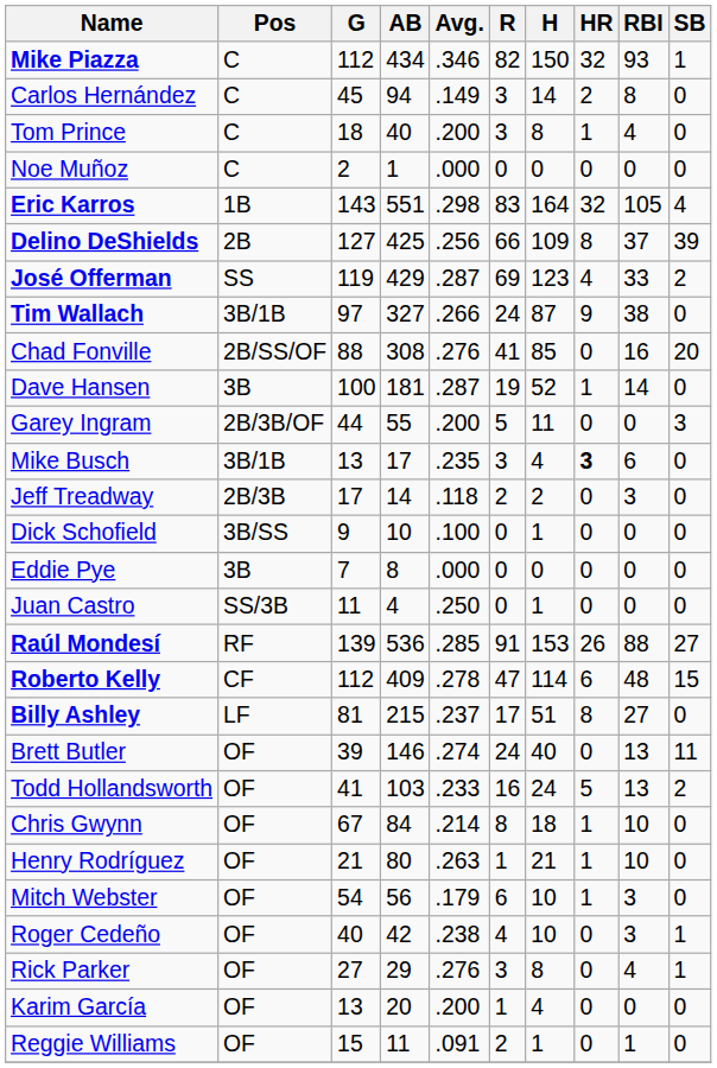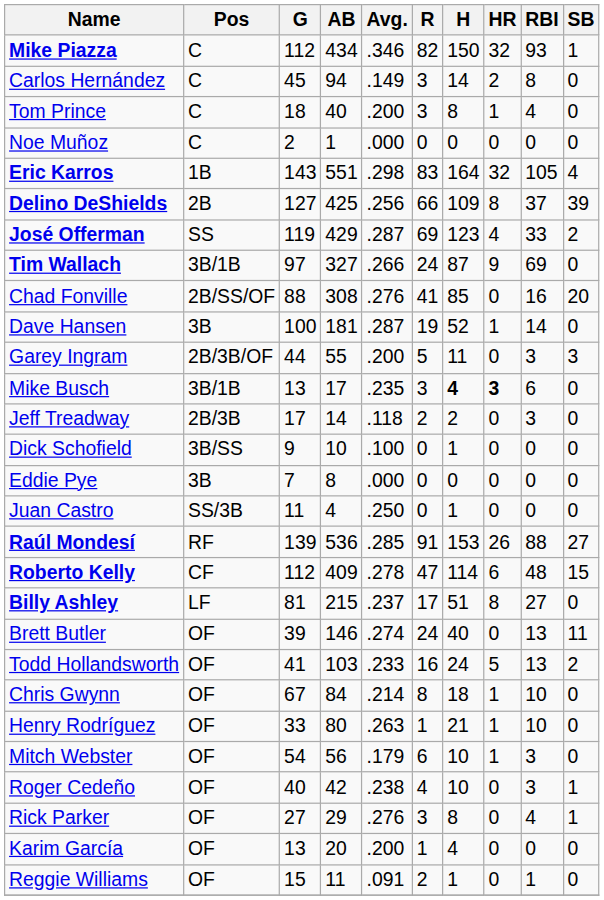 <table class="wikitable sortable" style="text-align:left">
 <tr>
 <th>Name</th>
 <th>Pos</th>
 <th>G</th>
 <th>AB</th>
 <th>Avg.</th>
 <th>R</th>
 <th>H</th>
 <th>HR</th>
 <th>RBI</th>
 <th>SB</th>
 </tr>
 <tr>
 <td><strong><a href='#'>Mike Piazza</a></strong></td>
 <td>C</td>
 <td>112</td>
 <td>434</td>
 <td>.346</td>
 <td>82</td>
 <td>150</td>
 <td>32</td>
 <td>93</td>
 <td>1</td>
 </tr>
 <tr>
 <td><a href='#'>Carlos Hernández</a></td>
 <td>C</td>
 <td>45</td>
 <td>94</td>
 <td>.149</td>
 <td>3</td>
 <td>14</td>
 <td>2</td>
 <td>8</td>
 <td>0</td>
 </tr>
 <tr>
 <td><a href='#'>Tom Prince</a></td>
 <td>C</td>
 <td>18</td>
 <td>40</td>
 <td>.200</td>
 <td>3</td>
 <td>8</td>
 <td>1</td>
 <td>4</td>
 <td>0</td>
 </tr>
 <tr>
 <td><a href='#'>Noe Muñoz</a></td>
 <td>C</td>
 <td>2</td>
 <td>1</td>
 <td>.000</td>
 <td>0</td>
 <td>0</td>
 <td>0</td>
 <td>0</td>
 <td>0</td>
 </tr>
 <tr>
 <td><strong><a href='#'>Eric Karros</a></strong></td>
 <td>1B</td>
 <td>143</td>
 <td>551</td>
 <td>.298</td>
 <td>83</td>
 <td>164</td>
 <td>32</td>
 <td>105</td>
 <td>4</td>
 </tr>
 <tr>
 <td><strong><a href='#'>Delino DeShields</a></strong></td>
 <td>2B</td>
 <td>127</td>
 <td>425</td>
 <td>.256</td>
 <td>66</td>
 <td>109</td>
 <td>8</td>
 <td>37</td>
 <td>39</td>
 </tr>
 <tr>
 <td><strong><a href='#'>José Offerman</a>	</strong></td>
 <td>SS</td>
 <td>119</td>
 <td>429</td>
 <td>.287</td>
 <td>69</td>
 <td>123</td>
 <td>4</td>
 <td>33</td>
 <td>2</td>
 </tr>
 <tr>
 <td><strong><a href='#'>Tim Wallach</a></strong></td>
 <td>3B/1B</td>
 <td>97</td>
 <td>327</td>
 <td>.266</td>
 <td>24</td>
 <td>87</td>
 <td>9</td>
-<td>38</td>
+<td>69</td>
 <td>0</td>
 </tr>
 <tr>
 <td><a href='#'>Chad Fonville</a></td>
 <td>2B/SS/OF</td>
 <td>88</td>
 <td>308</td>
 <td>.276</td>
 <td>41</td>
 <td>85</td>
 <td>0</td>
 <td>16</td>
 <td>20</td>
 </tr>
 <tr>
 <td><a href='#'>Dave Hansen</a></td>
 <td>3B</td>
 <td>100</td>
 <td>181</td>
 <td>.287</td>
 <td>19</td>
 <td>52</td>
 <td>1</td>
 <td>14</td>
 <td>0</td>
 </tr>
 <tr>
 <td><a href='#'>Garey Ingram</a></td>
 <td>2B/3B/OF</td>
 <td>44</td>
 <td>55</td>
 <td>.200</td>
 <td>5</td>
 <td>11</td>
 <td>0</td>
-<td>0</td>
+<td>3</td>
 <td>3</td>
 </tr>
 <tr>
 <td><a href='#'>Mike Busch</a></td>
 <td>3B/1B</td>
 <td>13</td>
 <td>17</td>
 <td>.235</td>
 <td>3</td>
-<td>4</td>
+<td><strong>4</strong></td>
 <td><strong>3</strong></td>
 <td>6</td>
 <td>0</td>
 </tr>
 <tr>
 <td><a href='#'>Jeff Treadway</a></td>
 <td>2B/3B</td>
 <td>17</td>
 <td>14</td>
 <td>.118</td>
 <td>2</td>
 <td>2</td>
 <td>0</td>
 <td>3</td>
 <td>0</td>
 </tr>
 <tr>
 <td><a href='#'>Dick Schofield</a></td>
 <td>3B/SS</td>
 <td>9</td>
 <td>10</td>
 <td>.100</td>
 <td>0</td>
 <td>1</td>
 <td>0</td>
 <td>0</td>
 <td>0</td>
 </tr>
 <tr>
 <td><a href='#'>Eddie Pye</a></td>
 <td>3B</td>
 <td>7</td>
 <td>8</td>
 <td>.000</td>
 <td>0</td>
 <td>0</td>
 <td>0</td>
 <td>0</td>
 <td>0</td>
 </tr>
 <tr>
 <td><a href='#'>Juan Castro</a></td>
 <td>SS/3B</td>
 <td>11</td>
 <td>4</td>
 <td>.250</td>
 <td>0</td>
 <td>1</td>
 <td>0</td>
 <td>0</td>
 <td>0</td>
 </tr>
 <tr>
 <td><strong><a href='#'>Raúl Mondesí</a></strong></td>
 <td>RF</td>
 <td>139</td>
 <td>536</td>
 <td>.285</td>
 <td>91</td>
 <td>153</td>
 <td>26</td>
 <td>88</td>
 <td>27</td>
 </tr>
 <tr>
 <td><strong><a href='#'>Roberto Kelly</a></strong></td>
 <td>CF</td>
 <td>112</td>
 <td>409</td>
 <td>.278</td>
 <td>47</td>
 <td>114</td>
 <td>6</td>
 <td>48</td>
 <td>15</td>
 </tr>
 <tr>
 <td><strong><a href='#'>Billy Ashley</a></strong></td>
 <td>LF</td>
 <td>81</td>
 <td>215</td>
 <td>.237</td>
 <td>17</td>
 <td>51</td>
 <td>8</td>
 <td>27</td>
 <td>0</td>
 </tr>
 <tr>
 <td><a href='#'>Brett Butler</a></td>
 <td>OF</td>
 <td>39</td>
 <td>146</td>
 <td>.274</td>
 <td>24</td>
 <td>40</td>
 <td>0</td>
 <td>13</td>
 <td>11</td>
 </tr>
 <tr>
 <td><a href='#'>Todd Hollandsworth</a></td>
 <td>OF</td>
 <td>41</td>
 <td>103</td>
 <td>.233</td>
 <td>16</td>
 <td>24</td>
 <td>5</td>
 <td>13</td>
 <td>2</td>
 </tr>
 <tr>
 <td><a href='#'>Chris Gwynn</a></td>
 <td>OF</td>
 <td>67</td>
 <td>84</td>
 <td>.214</td>
 <td>8</td>
 <td>18</td>
 <td>1</td>
 <td>10</td>
 <td>0</td>
 </tr>
 <tr>
 <td><a href='#'>Henry Rodríguez</a></td>
 <td>OF</td>
-<td>21</td>
+<td>33</td>
 <td>80</td>
 <td>.263</td>
 <td>1</td>
 <td>21</td>
 <td>1</td>
 <td>10</td>
 <td>0</td>
 </tr>
 <tr>
 <td><a href='#'>Mitch Webster</a></td>
 <td>OF</td>
 <td>54</td>
 <td>56</td>
 <td>.179</td>
 <td>6</td>
 <td>10</td>
 <td>1</td>
 <td>3</td>
 <td>0</td>
 </tr>
 <tr>
 <td><a href='#'>Roger Cedeño</a></td>
 <td>OF</td>
 <td>40</td>
 <td>42</td>
 <td>.238</td>
 <td>4</td>
 <td>10</td>
 <td>0</td>
 <td>3</td>
 <td>1</td>
 </tr>
 <tr>
 <td><a href='#'>Rick Parker</a></td>
 <td>OF</td>
 <td>27</td>
 <td>29</td>
 <td>.276</td>
 <td>3</td>
 <td>8</td>
 <td>0</td>
 <td>4</td>
 <td>1</td>
 </tr>
 <tr>
 <td><a href='#'>Karim García</a></td>
 <td>OF</td>
 <td>13</td>
 <td>20</td>
 <td>.200</td>
 <td>1</td>
 <td>4</td>
 <td>0</td>
 <td>0</td>
 <td>0</td>
 </tr>
 <tr>
 <td><a href='#'>Reggie Williams</a></td>
 <td>OF</td>
 <td>15</td>
 <td>11</td>
 <td>.091</td>
 <td>2</td>
 <td>1</td>
 <td>0</td>
 <td>1</td>
 <td>0</td>
 </tr>
 <tr>
 </tr>
 </table>
